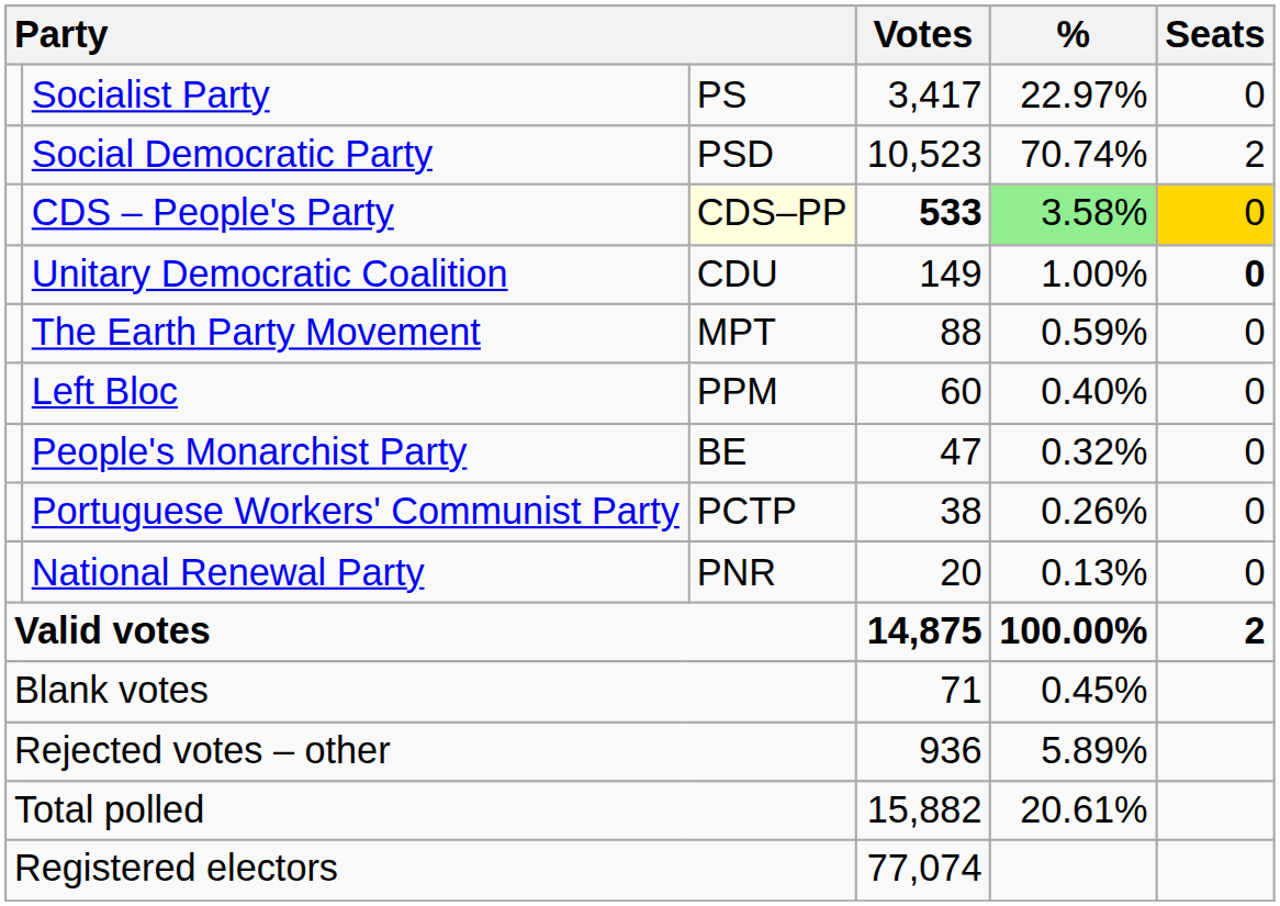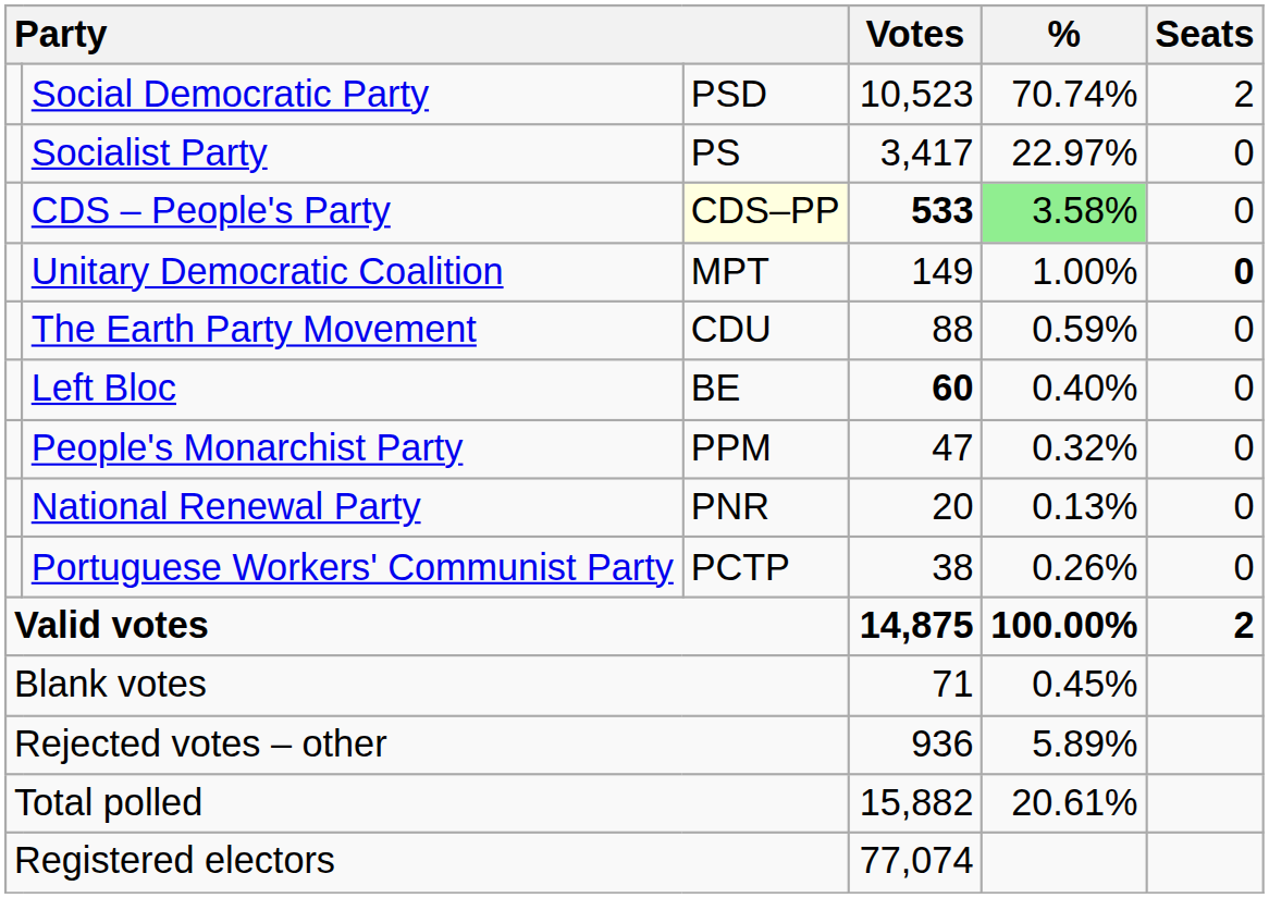 <table class="wikitable" border="1" style="text-align:right;">
 <tr>
 <th style="text-align:left;" colspan=3>Party</th>
 <th align=center width="50">Votes</th>
 <th align=center width="50">%</th>
 <th align=center>Seats</th>
+</tr>
+<tr>
+<td></td>
+<td align=left><a href='#'>Social Democratic Party</a></td>
+<td align=left>PSD</td>
+<td>10,523</td>
+<td>70.74%</td>
+<td>2</td>
 </tr>
 <tr>
 <td></td>
 <td align=left><a href='#'>Socialist Party</a></td>
 <td align=left>PS</td>
 <td>3,417</td>
 <td>22.97%</td>
 <td>0</td>
 </tr>
 <tr>
 <td></td>
-<td align=left><a href='#'>Social Democratic Party</a></td>
-<td align=left>PSD</td>
-<td>10,523</td>
-<td>70.74%</td>
-<td>2</td>
-</tr>
-<tr>
-<td></td>
 <td align=left><a href='#'>CDS – People's Party</a></td>
 <td align=left style="background: lightyellow; white-space: nowrap;">CDS–PP</td>
 <td><strong>533</strong></td>
 <td style="background: lightgreen;">3.58%</td>
-<td style="background: gold;">0</td>
+<td>0</td>
 </tr>
 <tr>
 <td></td>
 <td align=left style="white-space: nowrap;"><a href='#'>Unitary Democratic Coalition</a></td>
-<td align=left>CDU</td>
+<td align=left>MPT</td>
 <td>149</td>
 <td>1.00%</td>
 <td><strong>0</strong></td>
 </tr>
 <tr>
 <td></td>
 <td align=left><a href='#'>The Earth Party Movement</a></td>
-<td align=left>MPT</td>
+<td align=left>CDU</td>
 <td>88</td>
 <td>0.59%</td>
 <td>0</td>
 </tr>
 <tr>
 <td></td>
 <td align=left><a href='#'>Left Bloc</a></td>
-<td align=left>PPM</td>
-<td>60</td>
+<td align=left>BE</td>
+<td><strong>60</strong></td>
 <td>0.40%</td>
 <td>0</td>
 </tr>
 <tr>
 <td></td>
 <td align=left><a href='#'>People's Monarchist Party</a></td>
-<td align=left>BE</td>
+<td align=left>PPM</td>
 <td>47</td>
 <td>0.32%</td>
+<td>0</td>
+</tr>
+<tr>
+<td></td>
+<td align=left><a href='#'>National Renewal Party</a></td>
+<td align=left>PNR</td>
+<td>20</td>
+<td>0.13%</td>
 <td>0</td>
 </tr>
 <tr>
 <td></td>
 <td align=left><a href='#'>Portuguese Workers' Communist Party</a></td>
 <td align=left>PCTP</td>
 <td>38</td>
 <td>0.26%</td>
-<td>0</td>
-</tr>
-<tr>
-<td></td>
-<td align=left><a href='#'>National Renewal Party</a></td>
-<td align=left>PNR</td>
-<td>20</td>
-<td>0.13%</td>
 <td>0</td>
 </tr>
 <tr style="font-weight:bold">
 <td align=left colspan=3>Valid votes</td>
 <td>14,875</td>
 <td>100.00%</td>
 <td>2</td>
 </tr>
 <tr>
 <td align=left colspan=3>Blank votes</td>
 <td>71</td>
 <td>0.45%</td>
 <td></td>
 </tr>
 <tr>
 <td align=left colspan=3>Rejected votes – other</td>
 <td>936</td>
 <td>5.89%</td>
 <td></td>
 </tr>
 <tr>
 <td align=left colspan=3>Total polled</td>
 <td>15,882</td>
 <td>20.61%</td>
 <td></td>
 </tr>
 <tr>
 <td align=left colspan=3>Registered electors</td>
 <td>77,074</td>
 <td></td>
 <td></td>
 </tr>
 </table>
